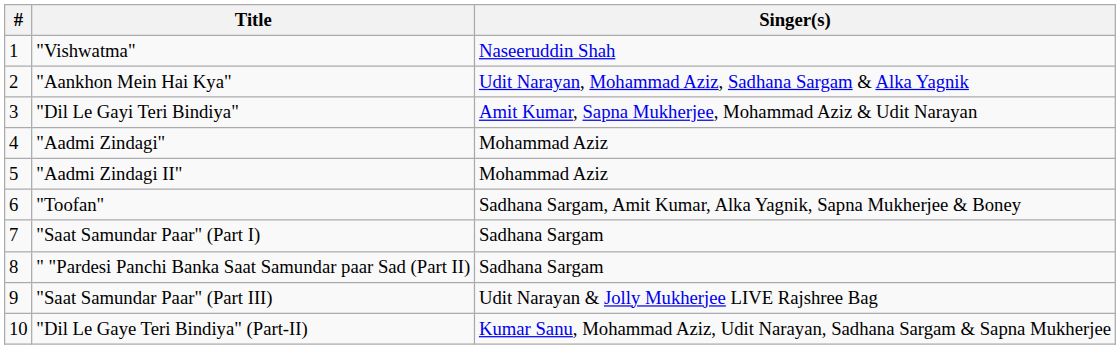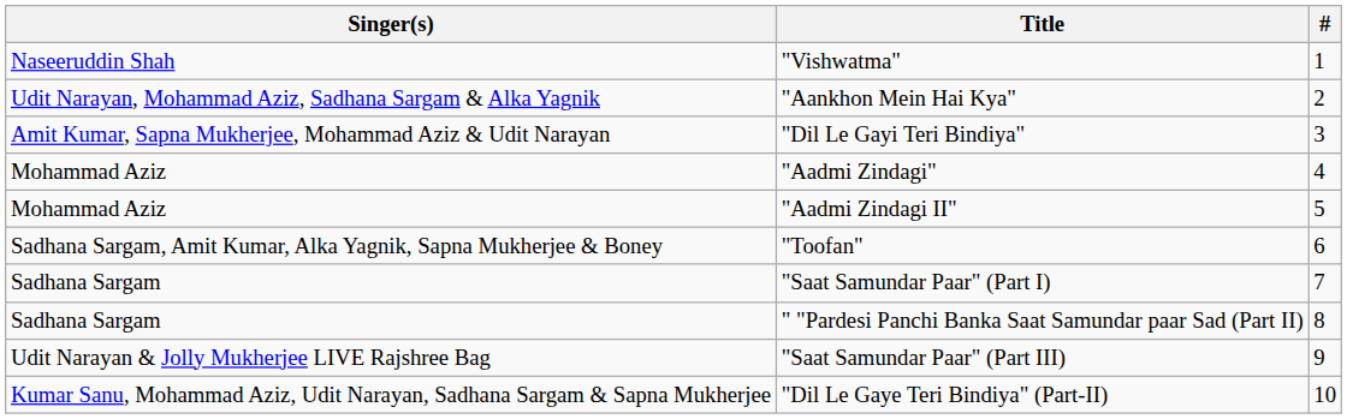 <table class="wikitable" style="font-size:95%;">
 <tr>
+<th>Singer(s)</th>
+<th>Title</th>
 <th>#</th>
-<th>Title</th>
-<th>Singer(s)</th>
 </tr>
 <tr>
+<td><a href='#'>Naseeruddin Shah</a></td>
+<td>"Vishwatma"</td>
 <td>1</td>
-<td>"Vishwatma"</td>
-<td><a href='#'>Naseeruddin Shah</a></td>
 </tr>
 <tr>
+<td><a href='#'>Udit Narayan</a>, <a href='#'>Mohammad Aziz</a>, <a href='#'>Sadhana Sargam</a> & <a href='#'>Alka Yagnik</a></td>
+<td>"Aankhon Mein Hai Kya"</td>
 <td>2</td>
-<td>"Aankhon Mein Hai Kya"</td>
-<td><a href='#'>Udit Narayan</a>, <a href='#'>Mohammad Aziz</a>, <a href='#'>Sadhana Sargam</a> & <a href='#'>Alka Yagnik</a></td>
 </tr>
 <tr>
+<td><a href='#'>Amit Kumar</a>, <a href='#'>Sapna Mukherjee</a>, Mohammad Aziz & Udit Narayan</td>
+<td>"Dil Le Gayi Teri Bindiya"</td>
 <td>3</td>
-<td>"Dil Le Gayi Teri Bindiya"</td>
-<td><a href='#'>Amit Kumar</a>, <a href='#'>Sapna Mukherjee</a>, Mohammad Aziz & Udit Narayan</td>
 </tr>
 <tr>
+<td>Mohammad Aziz</td>
+<td>"Aadmi Zindagi"</td>
 <td>4</td>
-<td>"Aadmi Zindagi"</td>
-<td>Mohammad Aziz</td>
 </tr>
 <tr>
+<td>Mohammad Aziz</td>
+<td>"Aadmi Zindagi II"</td>
 <td>5</td>
-<td>"Aadmi Zindagi II"</td>
-<td>Mohammad Aziz</td>
 </tr>
 <tr>
+<td>Sadhana Sargam, Amit Kumar, Alka Yagnik, Sapna Mukherjee & Boney</td>
+<td>"Toofan"</td>
 <td>6</td>
-<td>"Toofan"</td>
-<td>Sadhana Sargam, Amit Kumar, Alka Yagnik, Sapna Mukherjee & Boney</td>
 </tr>
 <tr>
+<td>Sadhana Sargam</td>
+<td>"Saat Samundar Paar" (Part I)</td>
 <td>7</td>
-<td>"Saat Samundar Paar" (Part I)</td>
-<td>Sadhana Sargam</td>
 </tr>
 <tr>
+<td>Sadhana Sargam</td>
+<td>" "Pardesi Panchi Banka Saat Samundar paar Sad  (Part II)</td>
 <td>8</td>
-<td>" "Pardesi Panchi Banka Saat Samundar paar Sad  (Part II)</td>
-<td>Sadhana Sargam</td>
 </tr>
 <tr>
+<td>Udit Narayan & <a href='#'>Jolly Mukherjee</a> LIVE Rajshree Bag</td>
+<td>"Saat Samundar Paar" (Part III)</td>
 <td>9</td>
-<td>"Saat Samundar Paar" (Part III)</td>
-<td>Udit Narayan & <a href='#'>Jolly Mukherjee</a> LIVE Rajshree Bag</td>
 </tr>
 <tr>
+<td><a href='#'>Kumar Sanu</a>, Mohammad Aziz, Udit Narayan, Sadhana Sargam & Sapna Mukherjee</td>
+<td>"Dil Le Gaye Teri Bindiya" (Part-II)</td>
 <td>10</td>
-<td>"Dil Le Gaye Teri Bindiya" (Part-II)</td>
-<td><a href='#'>Kumar Sanu</a>, Mohammad Aziz, Udit Narayan, Sadhana Sargam & Sapna Mukherjee</td>
 </tr>
 </table>
